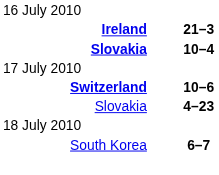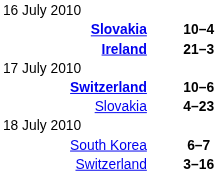 <table style="font-size:90%;">
 <tr>
 <th width=150></th>
 <th width=100></th>
 <th width=150></th>
 </tr>
 <tr>
 <td>16 July 2010</td>
 </tr>
 <tr>
-<td align=right><strong><a href='#'>Ireland</a> </strong></td>
-<td align=center><strong>21–3</strong></td>
+<td align=right><strong><a href='#'>Slovakia</a> </strong></td>
+<td align=center><strong>10–4</strong></td>
 <td></td>
 </tr>
 <tr>
-<td align=right><strong><a href='#'>Slovakia</a> </strong></td>
-<td align=center><strong>10–4</strong></td>
+<td align=right><strong><a href='#'>Ireland</a> </strong></td>
+<td align=center><strong>21–3</strong></td>
 <td></td>
 </tr>
 <tr>
 <td>17 July 2010</td>
 </tr>
 <tr>
 <td align=right><strong><a href='#'>Switzerland</a> </strong></td>
 <td align=center><strong>10–6</strong></td>
 <td></td>
 </tr>
 <tr>
 <td align=right><a href='#'>Slovakia</a> </td>
 <td align=center><strong>4–23</strong></td>
 <td><strong></strong></td>
 </tr>
 <tr>
 <td>18 July 2010</td>
 </tr>
 <tr>
 <td align=right><a href='#'>South Korea</a> </td>
 <td align=center><strong>6–7</strong></td>
 <td><strong></strong></td>
 </tr>
+<tr>
+<td align=right><a href='#'>Switzerland</a> </td>
+<td align=center><strong>3–16</strong></td>
+<td><strong></strong></td>
+</tr>
 </table>
